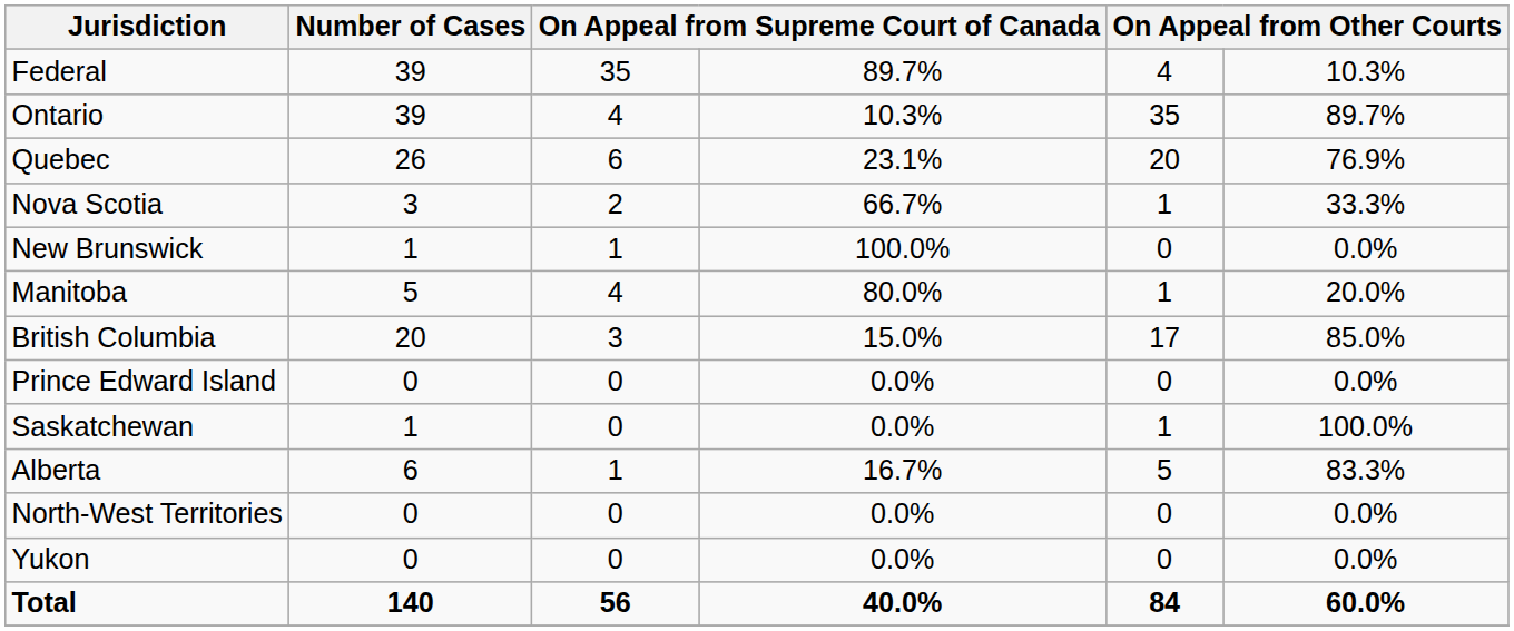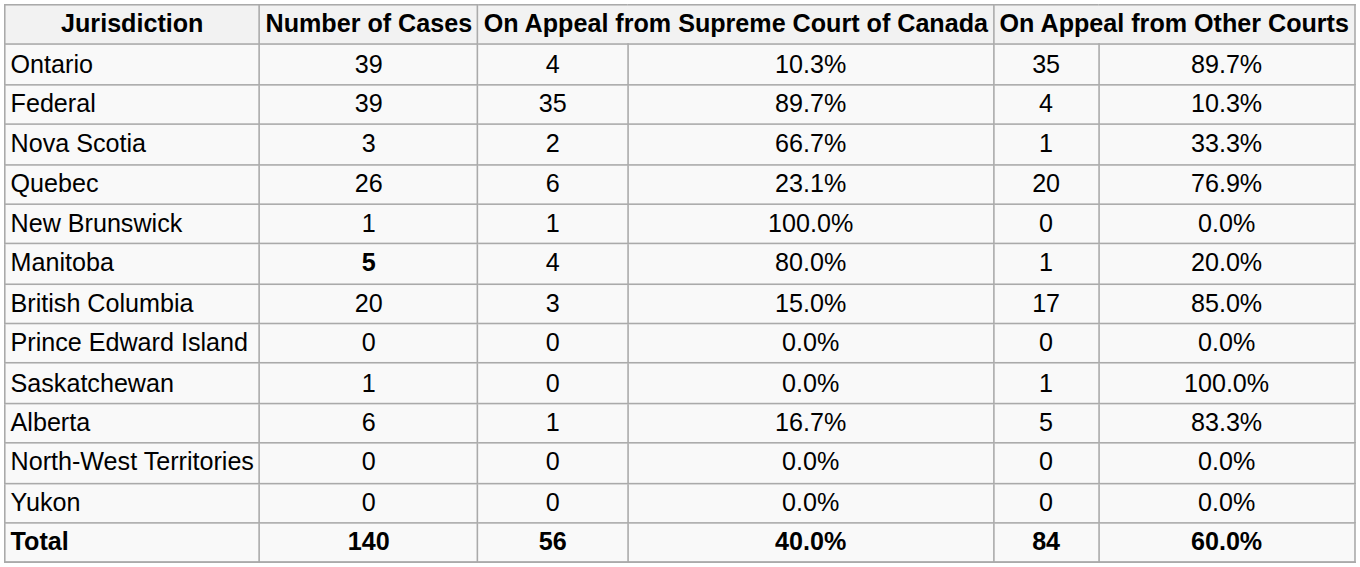 <table class="wikitable sortable">
 <tr>
 <th>Jurisdiction</th>
 <th>Number of Cases</th>
 <th colspan="2">On Appeal from Supreme Court of Canada</th>
 <th colspan="2">On Appeal from Other Courts</th>
+</tr>
+<tr>
+<td>Ontario</td>
+<td style="text-align: center;">39</td>
+<td style="text-align: center;">4</td>
+<td style="text-align: center;">10.3%</td>
+<td style="text-align: center;">35</td>
+<td style="text-align: center;">89.7%</td>
 </tr>
 <tr>
 <td>Federal</td>
 <td style="text-align: center;">39</td>
 <td style="text-align: center;">35</td>
 <td style="text-align: center;">89.7%</td>
 <td style="text-align: center;">4</td>
 <td style="text-align: center;">10.3%</td>
 </tr>
 <tr>
-<td>Ontario</td>
-<td style="text-align: center;">39</td>
-<td style="text-align: center;">4</td>
-<td style="text-align: center;">10.3%</td>
-<td style="text-align: center;">35</td>
-<td style="text-align: center;">89.7%</td>
+<td>Nova Scotia</td>
+<td style="text-align: center;">3</td>
+<td style="text-align: center;">2</td>
+<td style="text-align: center;">66.7%</td>
+<td style="text-align: center;">1</td>
+<td style="text-align: center;">33.3%</td>
 </tr>
 <tr>
 <td>Quebec</td>
 <td style="text-align: center;">26</td>
 <td style="text-align: center;">6</td>
 <td style="text-align: center;">23.1%</td>
 <td style="text-align: center;">20</td>
 <td style="text-align: center;">76.9%</td>
-</tr>
-<tr>
-<td>Nova Scotia</td>
-<td style="text-align: center;">3</td>
-<td style="text-align: center;">2</td>
-<td style="text-align: center;">66.7%</td>
-<td style="text-align: center;">1</td>
-<td style="text-align: center;">33.3%</td>
 </tr>
 <tr>
 <td>New Brunswick</td>
 <td style="text-align: center;">1</td>
 <td style="text-align: center;">1</td>
 <td style="text-align: center;">100.0%</td>
 <td style="text-align: center;">0</td>
 <td style="text-align: center;">0.0%</td>
 </tr>
 <tr>
 <td>Manitoba</td>
-<td style="text-align: center;">5</td>
+<td style="text-align: center;"><strong>5</strong></td>
 <td style="text-align: center;">4</td>
 <td style="text-align: center;">80.0%</td>
 <td style="text-align: center;">1</td>
 <td style="text-align: center;">20.0%</td>
 </tr>
 <tr>
 <td>British Columbia</td>
 <td style="text-align: center;">20</td>
 <td style="text-align: center;">3</td>
 <td style="text-align: center;">15.0%</td>
 <td style="text-align: center;">17</td>
 <td style="text-align: center;">85.0%</td>
 </tr>
 <tr>
 <td>Prince Edward Island</td>
 <td style="text-align: center;">0</td>
 <td style="text-align: center;">0</td>
 <td style="text-align: center;">0.0%</td>
 <td style="text-align: center;">0</td>
 <td style="text-align: center;">0.0%</td>
 </tr>
 <tr>
 <td>Saskatchewan</td>
 <td style="text-align: center;">1</td>
 <td style="text-align: center;">0</td>
 <td style="text-align: center;">0.0%</td>
 <td style="text-align: center;">1</td>
 <td style="text-align: center;">100.0%</td>
 </tr>
 <tr>
 <td>Alberta</td>
 <td style="text-align: center;">6</td>
 <td style="text-align: center;">1</td>
 <td style="text-align: center;">16.7%</td>
 <td style="text-align: center;">5</td>
 <td style="text-align: center;">83.3%</td>
 </tr>
 <tr>
 <td>North-West Territories</td>
 <td style="text-align: center;">0</td>
 <td style="text-align: center;">0</td>
 <td style="text-align: center;">0.0%</td>
 <td style="text-align: center;">0</td>
 <td style="text-align: center;">0.0%</td>
 </tr>
 <tr>
 <td>Yukon</td>
 <td style="text-align: center;">0</td>
 <td style="text-align: center;">0</td>
 <td style="text-align: center;">0.0%</td>
 <td style="text-align: center;">0</td>
 <td style="text-align: center;">0.0%</td>
 </tr>
 <tr>
 <td><strong>Total</strong></td>
 <td style="text-align: center;"><strong>140</strong></td>
 <td style="text-align: center;"><strong>56</strong></td>
 <td style="text-align: center;"><strong>40.0%</strong></td>
 <td style="text-align: center;"><strong>84</strong></td>
 <td style="text-align: center;"><strong>60.0%</strong></td>
 </tr>
 <tr>
 </tr>
 </table>
